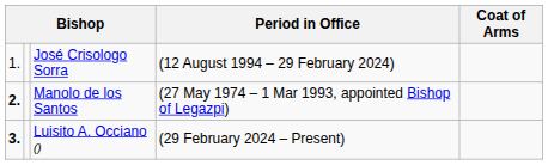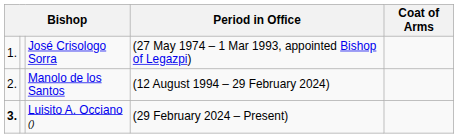 <table class="wikitable">
 <tr>
 <th colspan=3>Bishop</th>
 <th>Period in Office</th>
 <th>Coat of Arms</th>
 </tr>
 <tr>
 <td>1.</td>
 <td></td>
 <td><a href='#'>José Crisologo Sorra</a></td>
-<td>(12 August 1994 – 29 February 2024)</td>
+<td>(27 May 1974 – 1 Mar 1993, appointed <a href='#'>Bishop of Legazpi</a>)</td>
 <td></td>
 </tr>
 <tr>
-<td><strong>2.</strong></td>
+<td>2.</td>
 <td></td>
 <td><a href='#'>Manolo de los Santos</a></td>
-<td>(27 May 1974 – 1 Mar 1993, appointed <a href='#'>Bishop of Legazpi</a>)</td>
+<td>(12 August 1994 – 29 February 2024)</td>
 <td></td>
 </tr>
 <tr>
 <td><strong>3.</strong></td>
 <td></td>
 <td><a href='#'>Luisito A. Occiano</a><br><em><small>()</small></em></td>
 <td>(29 February 2024 – Present)</td>
 <td></td>
 </tr>
 </table>
